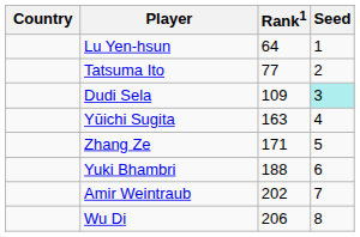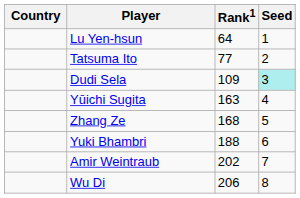 <table class="sortable wikitable">
 <tr>
 <th width="70">Country</th>
 <th width="175">Player</th>
 <th>Rank<sup>1</sup></th>
 <th>Seed</th>
 </tr>
 <tr>
 <td></td>
 <td><a href='#'>Lu Yen-hsun</a></td>
 <td>64</td>
 <td>1</td>
 </tr>
 <tr>
 <td></td>
 <td><a href='#'>Tatsuma Ito</a></td>
 <td>77</td>
 <td>2</td>
 </tr>
 <tr>
 <td></td>
 <td><a href='#'>Dudi Sela</a></td>
 <td>109</td>
 <td style="background: paleturquoise;">3</td>
 </tr>
 <tr>
 <td></td>
 <td><a href='#'>Yūichi Sugita</a></td>
 <td>163</td>
 <td>4</td>
 </tr>
 <tr>
 <td></td>
 <td><a href='#'>Zhang Ze</a></td>
-<td>171</td>
+<td>168</td>
 <td>5</td>
 </tr>
 <tr>
 <td></td>
 <td><a href='#'>Yuki Bhambri</a></td>
 <td>188</td>
 <td>6</td>
 </tr>
 <tr>
 <td></td>
 <td><a href='#'>Amir Weintraub</a></td>
 <td>202</td>
 <td>7</td>
 </tr>
 <tr>
 <td></td>
 <td><a href='#'>Wu Di</a></td>
 <td>206</td>
 <td>8</td>
 </tr>
 </table>
